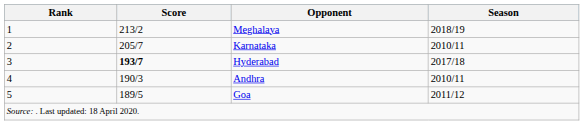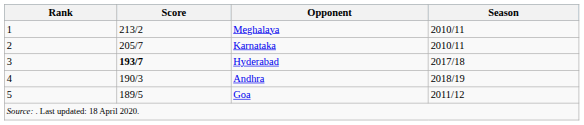 <table class="wikitable" width=70%>
 <tr bgcolor=#87cef>
 <th>Rank</th>
 <th>Score</th>
 <th>Opponent</th>
 <th>Season</th>
 </tr>
 <tr>
 <td>1</td>
 <td>213/2</td>
 <td><a href='#'>Meghalaya</a></td>
-<td>2018/19</td>
+<td>2010/11</td>
 </tr>
 <tr>
 <td>2</td>
 <td>205/7</td>
 <td><a href='#'>Karnataka</a></td>
 <td>2010/11</td>
 </tr>
 <tr>
 <td>3</td>
 <td><strong>193/7</strong></td>
 <td><a href='#'>Hyderabad</a></td>
 <td>2017/18</td>
 </tr>
 <tr>
 <td>4</td>
 <td>190/3</td>
 <td><a href='#'>Andhra</a></td>
-<td>2010/11</td>
+<td>2018/19</td>
 </tr>
 <tr>
 <td>5</td>
 <td>189/5</td>
 <td><a href='#'>Goa</a></td>
 <td>2011/12</td>
 </tr>
 <tr>
 <td colspan=4><small><em>Source: </em>. Last updated: 18 April 2020.</small></td>
 </tr>
 </table>
